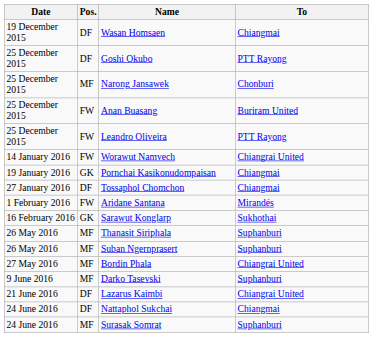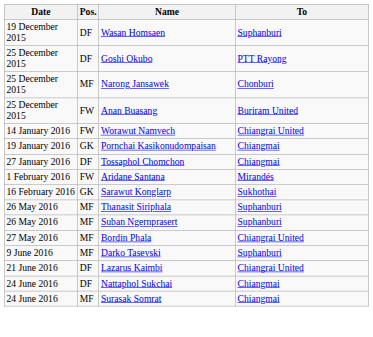 <table class="wikitable">
 <tr>
 <th width="120">Date</th>
 <th>Pos.</th>
 <th width="230">Name</th>
 <th width="230">To</th>
 </tr>
 <tr>
 <td>19 December 2015</td>
 <td>DF</td>
 <td> <a href='#'>Wasan Homsaen</a></td>
-<td> <a href='#'>Chiangmai</a></td>
+<td> <a href='#'>Suphanburi</a></td>
 </tr>
 <tr>
 <td>25 December 2015</td>
 <td>DF</td>
 <td> <a href='#'>Goshi Okubo</a></td>
 <td> <a href='#'>PTT Rayong</a></td>
 </tr>
 <tr>
 <td>25 December 2015</td>
 <td>MF</td>
 <td> <a href='#'>Narong Jansawek</a></td>
 <td> <a href='#'>Chonburi</a></td>
 </tr>
 <tr>
 <td>25 December 2015</td>
 <td>FW</td>
 <td> <a href='#'>Anan Buasang</a></td>
 <td> <a href='#'>Buriram United</a></td>
-</tr>
-<tr>
-<td>25 December 2015</td>
-<td>FW</td>
-<td> <a href='#'>Leandro Oliveira</a></td>
-<td> <a href='#'>PTT Rayong</a></td>
 </tr>
 <tr>
 <td>14 January 2016</td>
 <td>FW</td>
 <td> <a href='#'>Worawut Namvech</a></td>
 <td> <a href='#'>Chiangrai United</a></td>
 </tr>
 <tr>
 <td>19 January 2016</td>
 <td>GK</td>
 <td> <a href='#'>Pornchai Kasikonudompaisan</a></td>
 <td> <a href='#'>Chiangmai</a></td>
 </tr>
 <tr>
 <td>27 January 2016</td>
 <td>DF</td>
 <td> <a href='#'>Tossaphol Chomchon</a></td>
 <td> <a href='#'>Chiangmai</a></td>
 </tr>
 <tr>
 <td>1 February 2016</td>
 <td>FW</td>
 <td> <a href='#'>Aridane Santana</a></td>
 <td> <a href='#'>Mirandés</a></td>
 </tr>
 <tr>
 <td>16 February 2016</td>
 <td>GK</td>
 <td> <a href='#'>Sarawut Konglarp</a></td>
 <td> <a href='#'>Sukhothai</a></td>
 </tr>
 <tr>
 <td>26 May 2016</td>
 <td>MF</td>
 <td> <a href='#'>Thanasit Siriphala</a></td>
 <td> <a href='#'>Suphanburi</a></td>
 </tr>
 <tr>
 <td>26 May 2016</td>
 <td>MF</td>
 <td> <a href='#'>Suban Ngernprasert</a></td>
 <td> <a href='#'>Suphanburi</a></td>
 </tr>
 <tr>
 <td>27 May 2016</td>
 <td>MF</td>
 <td> <a href='#'>Bordin Phala</a></td>
 <td> <a href='#'>Chiangrai United</a></td>
 </tr>
 <tr>
 <td>9 June 2016</td>
 <td>MF</td>
 <td> <a href='#'>Darko Tasevski</a></td>
 <td> <a href='#'>Suphanburi</a></td>
 </tr>
 <tr>
 <td>21 June 2016</td>
 <td>DF</td>
 <td> <a href='#'>Lazarus Kaimbi</a></td>
 <td> <a href='#'>Chiangrai United</a></td>
 </tr>
 <tr>
 <td>24 June 2016</td>
 <td>DF</td>
 <td> <a href='#'>Nattaphol Sukchai</a></td>
 <td> <a href='#'>Chiangmai</a></td>
 </tr>
 <tr>
 <td>24 June 2016</td>
 <td>MF</td>
 <td> <a href='#'>Surasak Somrat</a></td>
-<td> <a href='#'>Suphanburi</a></td>
+<td> <a href='#'>Chiangmai</a></td>
 </tr>
 </table>
